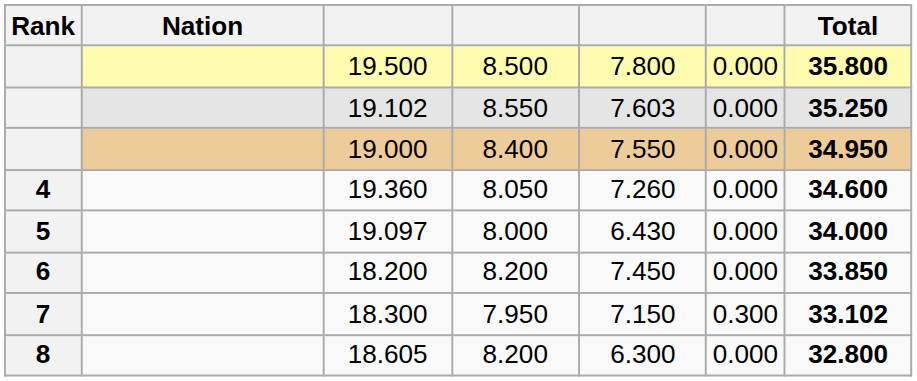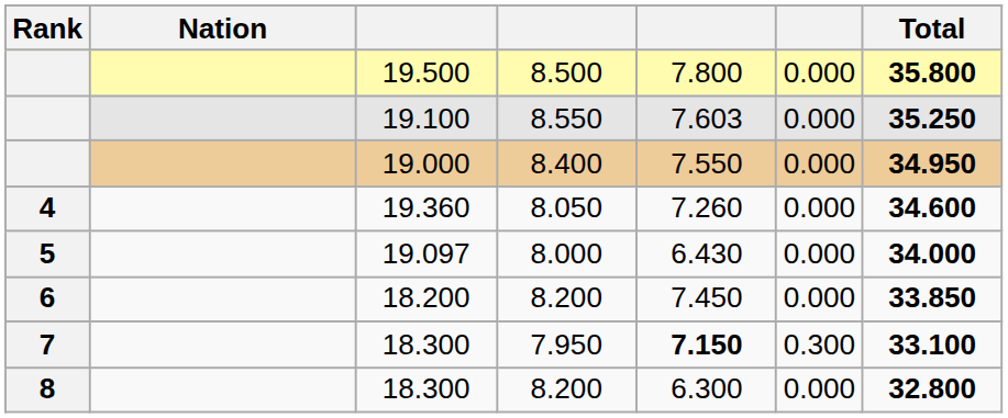 <table class="wikitable sortable" style="text-align:center; font-size:85%">
 <tr>
 <th scope="col" style="width:25px;">Rank</th>
 <th scope="col" style="width:120px;">Nation</th>
 <th scope="col" style="width:60px;"></th>
 <th scope="col" style="width:60px;"></th>
 <th scope="col" style="width:60px;"></th>
 <th scope="col" style="width:30px;"></th>
 <th scope="col" style="width:60px;">Total</th>
 </tr>
 <tr bgcolor="fffcaf">
 <th scope="row"></th>
 <td align="left"></td>
 <td>19.500</td>
 <td>8.500</td>
 <td>7.800</td>
 <td>0.000</td>
 <td><strong>35.800</strong></td>
 </tr>
 <tr bgcolor="e5e5e5">
 <th scope="row"></th>
 <td align="left"></td>
-<td>19.102</td>
+<td>19.100</td>
 <td>8.550</td>
 <td>7.603</td>
 <td>0.000</td>
 <td><strong>35.250</strong></td>
 </tr>
 <tr bgcolor="eecc99">
 <th scope="row"></th>
 <td align="left"></td>
 <td>19.000</td>
 <td>8.400</td>
 <td>7.550</td>
 <td>0.000</td>
 <td><strong>34.950</strong></td>
 </tr>
 <tr>
 <th scope="row">4</th>
 <td align="left"></td>
 <td>19.360</td>
 <td>8.050</td>
 <td>7.260</td>
 <td>0.000</td>
 <td><strong>34.600</strong></td>
 </tr>
 <tr>
 <th scope="row">5</th>
 <td align="left"></td>
 <td>19.097</td>
 <td>8.000</td>
 <td>6.430</td>
 <td>0.000</td>
 <td><strong>34.000</strong></td>
 </tr>
 <tr>
 <th scope="row">6</th>
 <td align="left"></td>
 <td>18.200</td>
 <td>8.200</td>
 <td>7.450</td>
 <td>0.000</td>
 <td><strong>33.850</strong></td>
 </tr>
 <tr>
 <th scope="row">7</th>
 <td align="left"></td>
 <td>18.300</td>
 <td>7.950</td>
-<td>7.150</td>
+<td><strong>7.150</strong></td>
 <td>0.300</td>
-<td><strong>33.102</strong></td>
+<td><strong>33.100</strong></td>
 </tr>
 <tr>
 <th scope="row">8</th>
 <td align="left"></td>
-<td>18.605</td>
+<td>18.300</td>
 <td>8.200</td>
 <td>6.300</td>
 <td>0.000</td>
 <td><strong>32.800</strong></td>
 </tr>
 </table>
